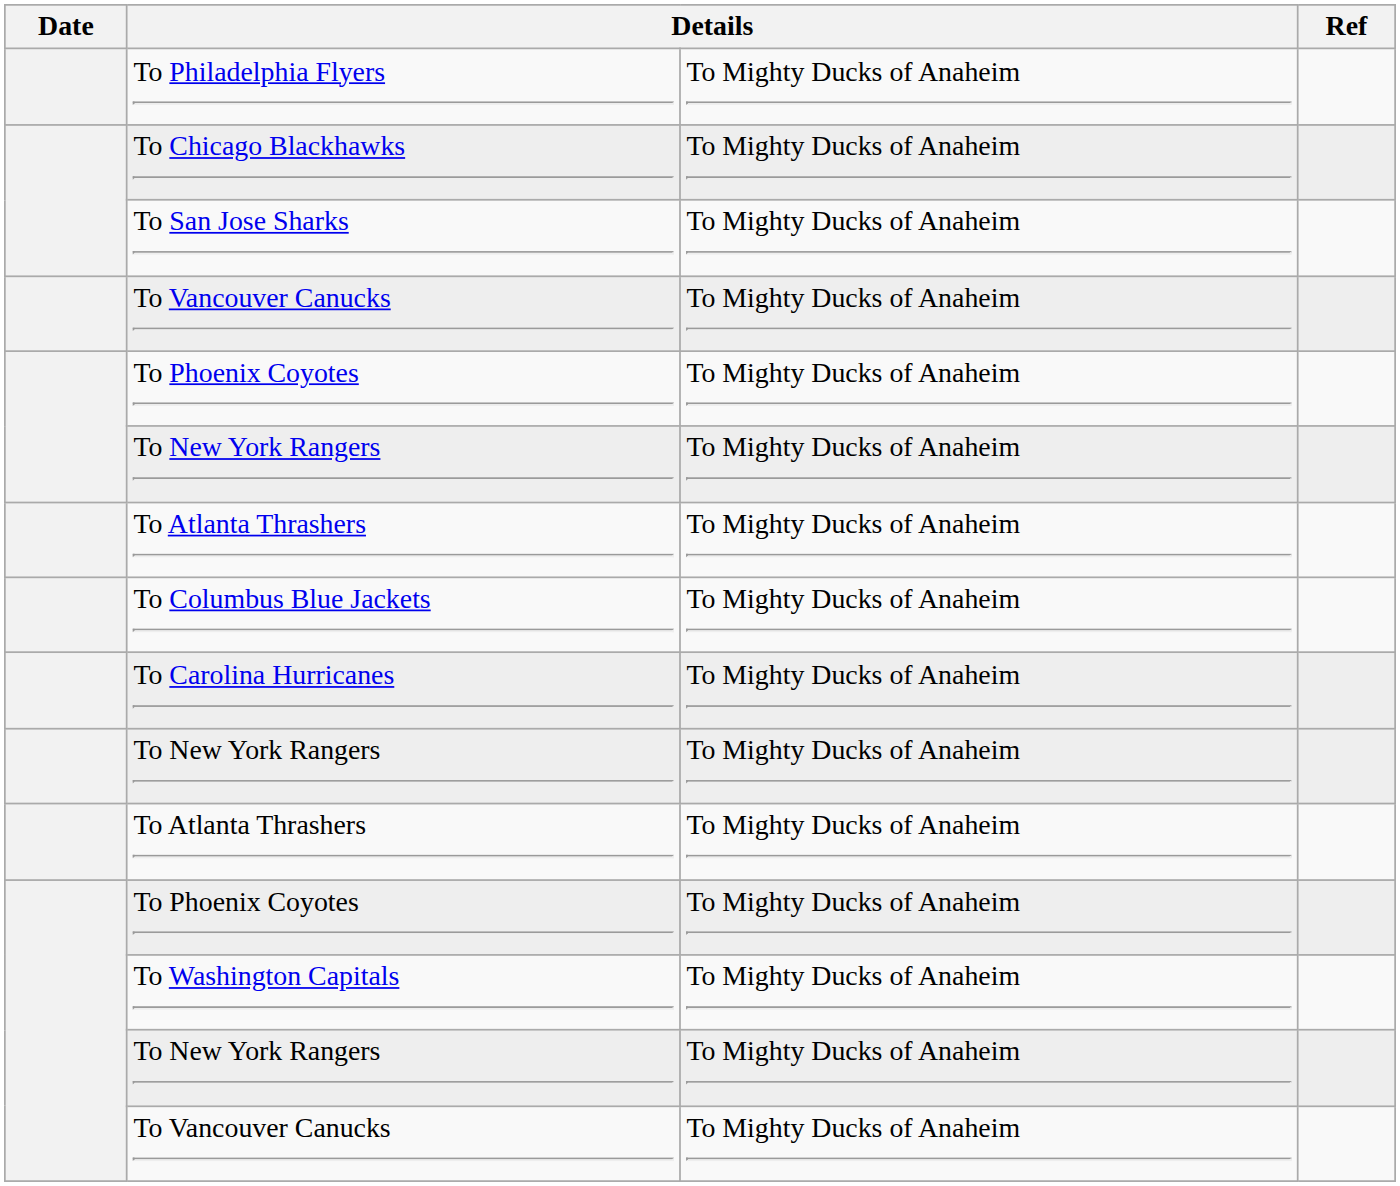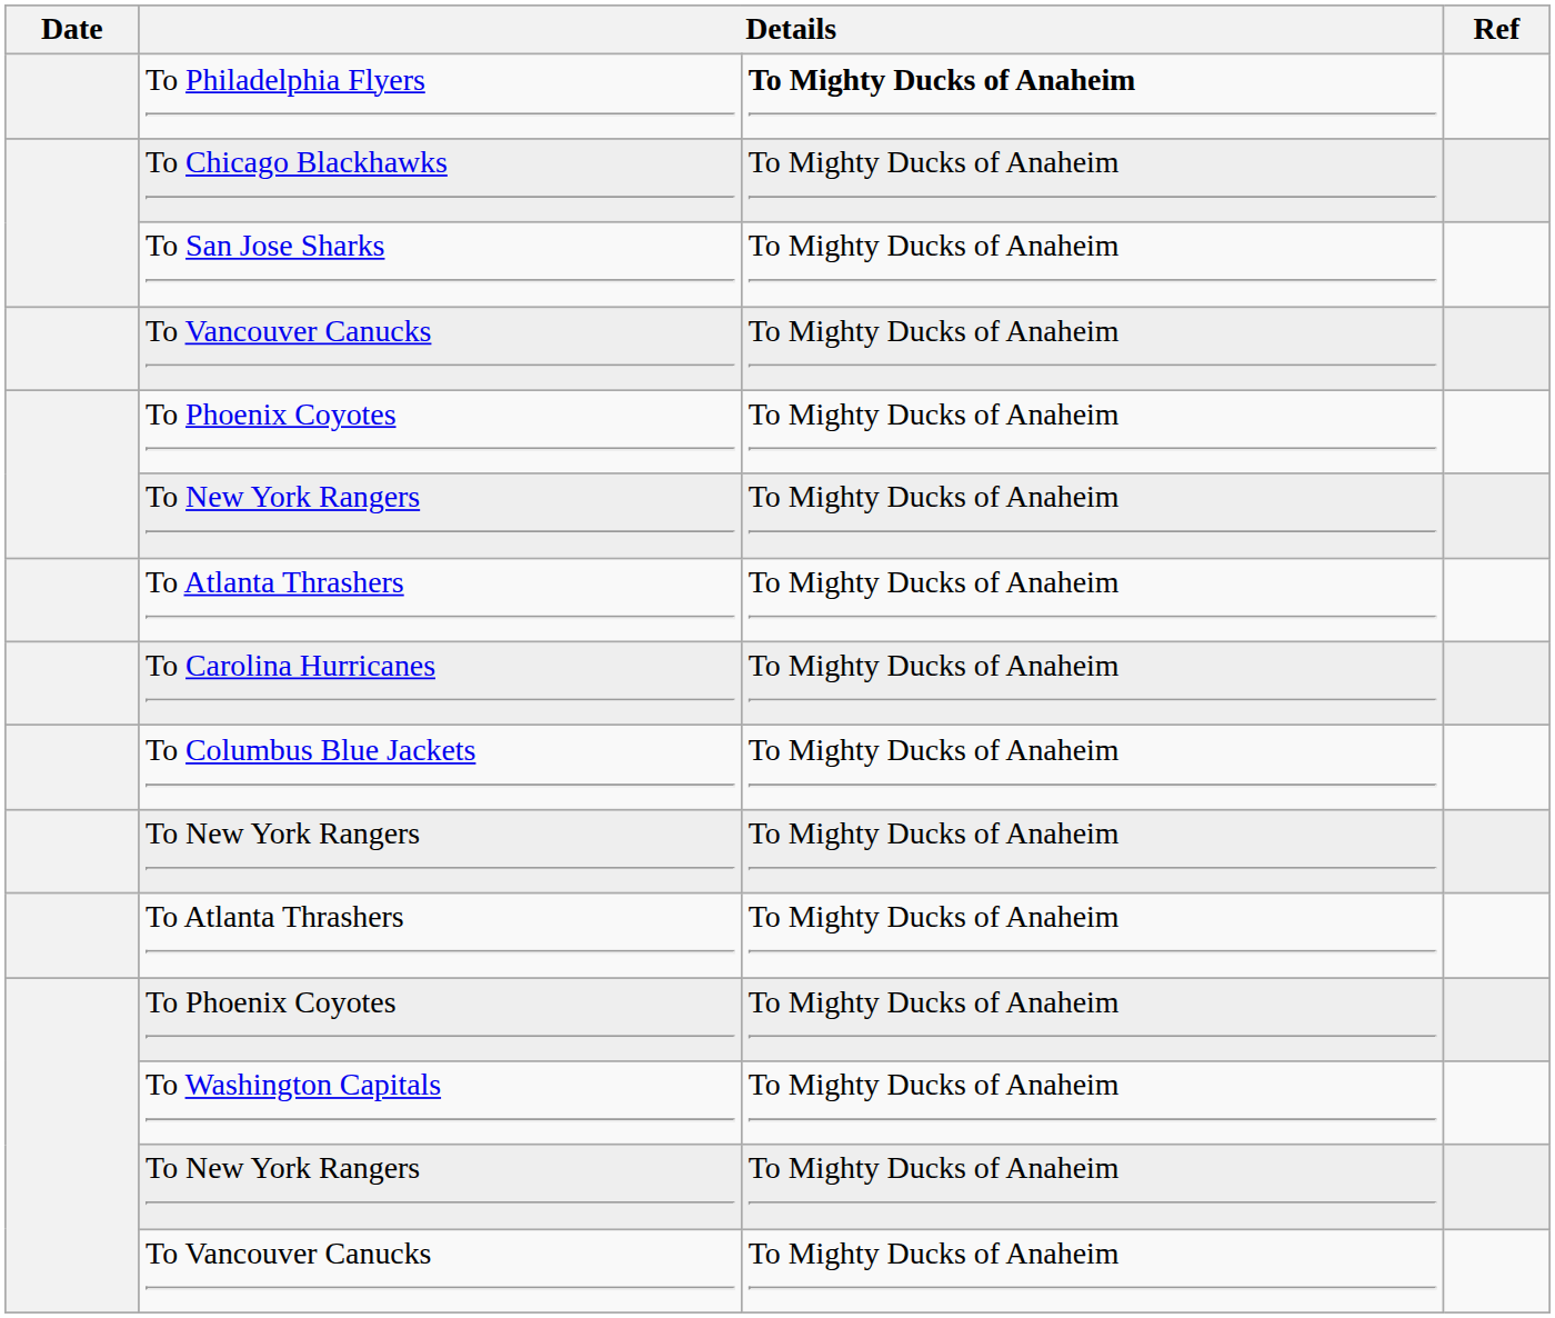 <table class="wikitable plainrowheaders" style="width: 50em;">
 <tr>
 <th scope="col">Date</th>
 <th scope="col" colspan="2">Details</th>
 <th scope="col">Ref</th>
 </tr>
 <tr>
 <th scope="row"></th>
 <td valign="top">To <a href='#'>Philadelphia Flyers</a> <hr></td>
-<td valign="top">To Mighty Ducks of Anaheim <hr></td>
+<td valign="top"><strong>To Mighty Ducks of Anaheim <hr></strong></td>
 <td></td>
 </tr>
 <tr bgcolor="#eeeeee">
 <th scope="row" rowspan=2></th>
 <td valign="top">To <a href='#'>Chicago Blackhawks</a> <hr></td>
 <td valign="top">To Mighty Ducks of Anaheim <hr></td>
 <td></td>
 </tr>
 <tr>
 <td valign="top">To <a href='#'>San Jose Sharks</a> <hr></td>
 <td valign="top">To Mighty Ducks of Anaheim <hr></td>
 <td></td>
 </tr>
 <tr bgcolor="#eeeeee">
 <th scope="row"></th>
 <td valign="top">To <a href='#'>Vancouver Canucks</a> <hr></td>
 <td valign="top">To Mighty Ducks of Anaheim <hr></td>
 <td></td>
 </tr>
 <tr>
 <th scope="row" rowspan=2></th>
 <td valign="top">To <a href='#'>Phoenix Coyotes</a> <hr></td>
 <td valign="top">To Mighty Ducks of Anaheim <hr></td>
 <td></td>
 </tr>
 <tr bgcolor="#eeeeee">
 <td valign="top">To <a href='#'>New York Rangers</a> <hr></td>
 <td valign="top">To Mighty Ducks of Anaheim <hr></td>
 <td></td>
 </tr>
 <tr>
 <th scope="row"></th>
 <td valign="top">To <a href='#'>Atlanta Thrashers</a> <hr></td>
 <td valign="top">To Mighty Ducks of Anaheim <hr></td>
 <td></td>
 </tr>
+<tr bgcolor="#eeeeee">
+<th scope="row"></th>
+<td valign="top">To <a href='#'>Carolina Hurricanes</a> <hr></td>
+<td valign="top">To Mighty Ducks of Anaheim <hr></td>
+<td></td>
+</tr>
 <tr>
 <th scope="row"></th>
 <td valign="top">To <a href='#'>Columbus Blue Jackets</a> <hr></td>
-<td valign="top">To Mighty Ducks of Anaheim <hr></td>
-<td></td>
-</tr>
-<tr bgcolor="#eeeeee">
-<th scope="row"></th>
-<td valign="top">To <a href='#'>Carolina Hurricanes</a> <hr></td>
 <td valign="top">To Mighty Ducks of Anaheim <hr></td>
 <td></td>
 </tr>
 <tr bgcolor="#eeeeee">
 <th scope="row"></th>
 <td valign="top">To New York Rangers <hr></td>
 <td valign="top">To Mighty Ducks of Anaheim <hr></td>
 <td></td>
 </tr>
 <tr>
 <th scope="row"></th>
 <td valign="top">To Atlanta Thrashers <hr></td>
 <td valign="top">To Mighty Ducks of Anaheim <hr></td>
 <td></td>
 </tr>
 <tr bgcolor="#eeeeee">
 <th scope="row" rowspan=4></th>
 <td valign="top">To Phoenix Coyotes <hr></td>
 <td valign="top">To Mighty Ducks of Anaheim <hr></td>
 <td></td>
 </tr>
 <tr>
 <td valign="top">To <a href='#'>Washington Capitals</a> <hr></td>
 <td valign="top">To Mighty Ducks of Anaheim <hr></td>
 <td></td>
 </tr>
 <tr bgcolor="#eeeeee">
 <td valign="top">To New York Rangers <hr></td>
 <td valign="top">To Mighty Ducks of Anaheim <hr></td>
 <td></td>
 </tr>
 <tr>
 <td valign="top">To Vancouver Canucks <hr></td>
 <td valign="top">To Mighty Ducks of Anaheim <hr></td>
 <td></td>
 </tr>
 </table>
